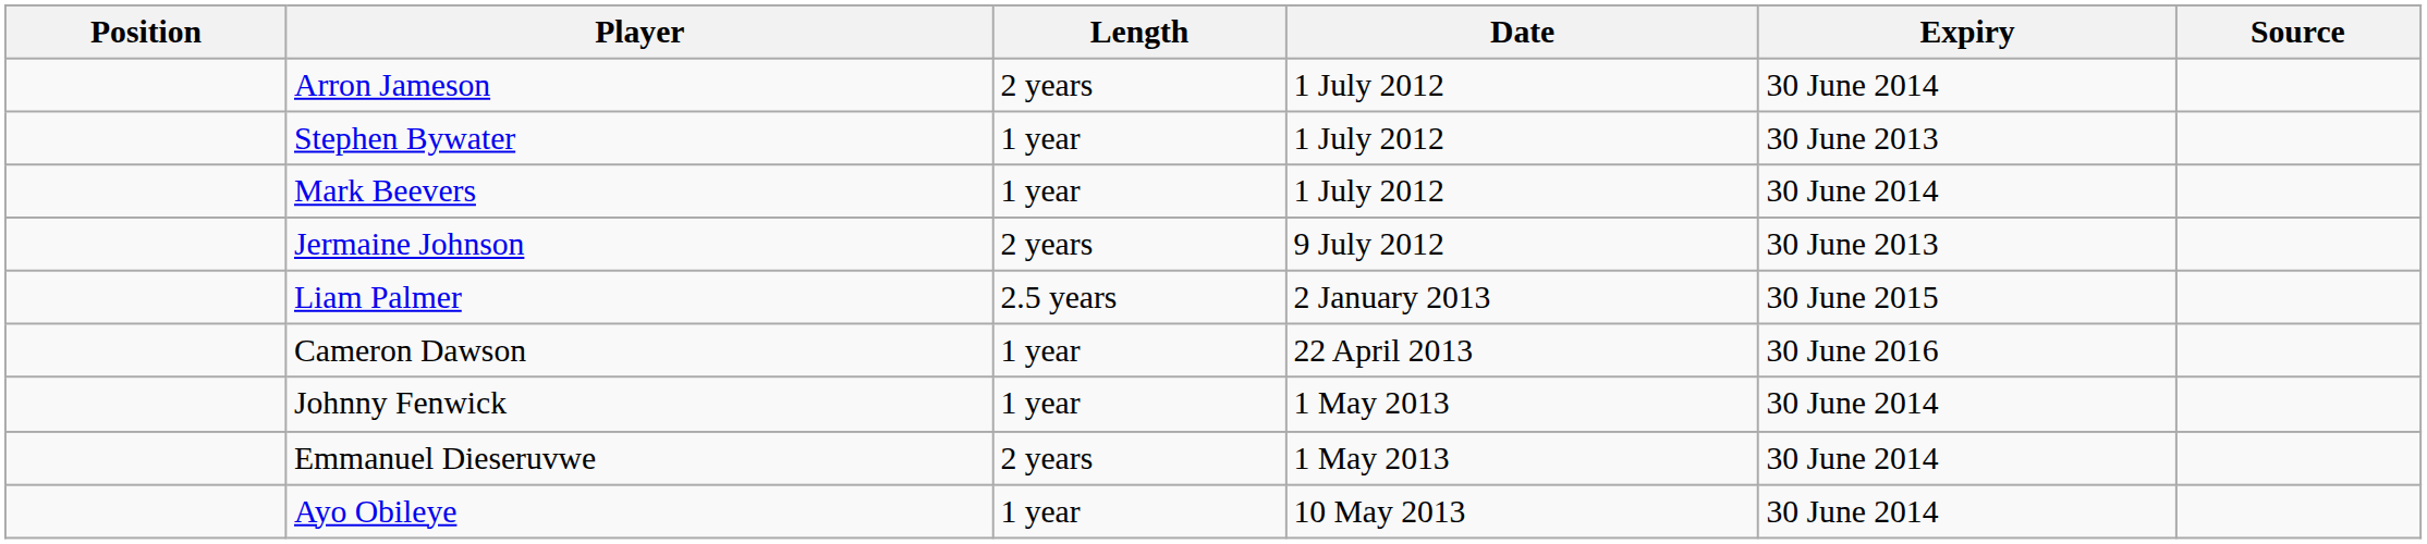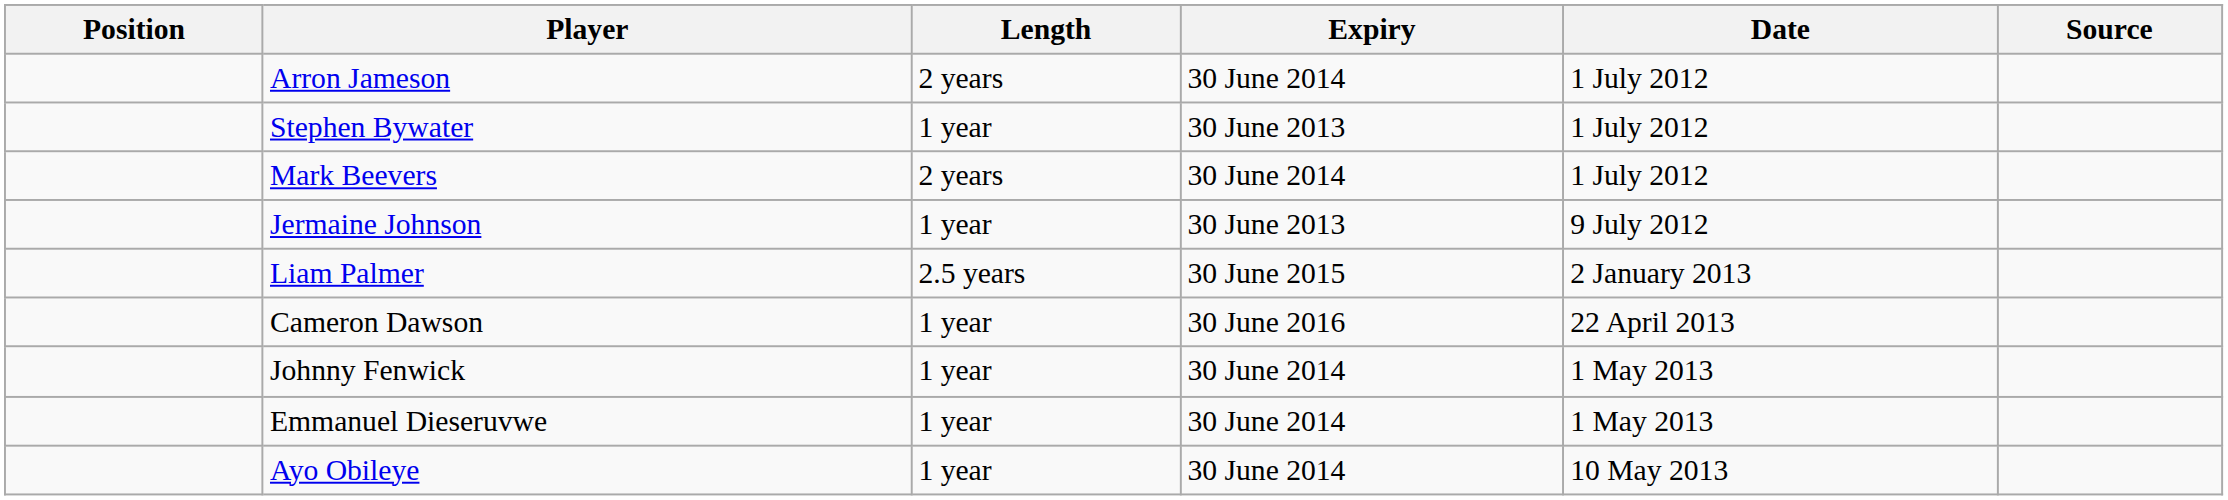 <table class="wikitable" style="width:90%; text-align:center; font-size:95%; text-align:left;">
 <tr>
 <th>Position</th>
 <th>Player</th>
 <th>Length</th>
+<th>Expiry</th>
 <th>Date</th>
-<th>Expiry</th>
 <th>Source</th>
 </tr>
 <tr>
 <td></td>
 <td> <a href='#'>Arron Jameson</a></td>
 <td>2 years</td>
+<td>30 June 2014</td>
 <td>1 July 2012</td>
-<td>30 June 2014</td>
 <td></td>
 </tr>
 <tr>
 <td></td>
 <td> <a href='#'>Stephen Bywater</a></td>
 <td>1 year</td>
+<td>30 June 2013</td>
 <td>1 July 2012</td>
-<td>30 June 2013</td>
 <td></td>
 </tr>
 <tr>
 <td></td>
 <td> <a href='#'>Mark Beevers</a></td>
-<td>1 year</td>
+<td>2 years</td>
+<td>30 June 2014</td>
 <td>1 July 2012</td>
-<td>30 June 2014</td>
 <td></td>
 </tr>
 <tr>
 <td></td>
 <td> <a href='#'>Jermaine Johnson</a></td>
-<td>2 years</td>
+<td>1 year</td>
+<td>30 June 2013</td>
 <td>9 July 2012</td>
-<td>30 June 2013</td>
 <td></td>
 </tr>
 <tr>
 <td></td>
 <td> <a href='#'>Liam Palmer</a></td>
 <td>2.5 years</td>
+<td>30 June 2015</td>
 <td>2 January 2013</td>
-<td>30 June 2015</td>
 <td></td>
 </tr>
 <tr>
 <td></td>
 <td> Cameron Dawson</td>
 <td>1 year</td>
+<td>30 June 2016</td>
 <td>22 April 2013</td>
-<td>30 June 2016</td>
 <td></td>
 </tr>
 <tr>
 <td></td>
 <td> Johnny Fenwick</td>
 <td>1 year</td>
+<td>30 June 2014</td>
 <td>1 May 2013</td>
-<td>30 June 2014</td>
 <td></td>
 </tr>
 <tr>
 <td></td>
 <td> Emmanuel Dieseruvwe</td>
-<td>2 years</td>
+<td>1 year</td>
+<td>30 June 2014</td>
 <td>1 May 2013</td>
-<td>30 June 2014</td>
 <td></td>
 </tr>
 <tr>
 <td></td>
 <td> <a href='#'>Ayo Obileye</a></td>
 <td>1 year</td>
+<td>30 June 2014</td>
 <td>10 May 2013</td>
-<td>30 June 2014</td>
 <td></td>
 </tr>
 </table>
